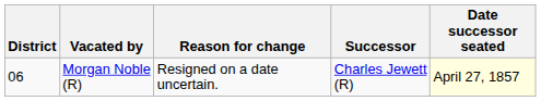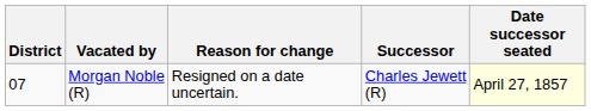 <table class="wikitable sortable">
 <tr style="vertical-align:bottom;">
 <th>District</th>
 <th>Vacated by</th>
 <th>Reason for change</th>
 <th>Successor</th>
 <th>Date successor<br>seated</th>
 </tr>
 <tr>
-<td>06</td>
+<td>07</td>
 <td nowrap ><a href='#'>Morgan Noble</a><br>(R)</td>
 <td>Resigned on a date uncertain.</td>
 <td nowrap ><a href='#'>Charles Jewett</a><br>(R)</td>
 <td style="background: lightyellow;">April 27, 1857</td>
 </tr>
 </table>
